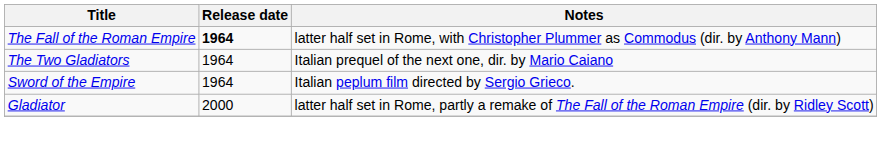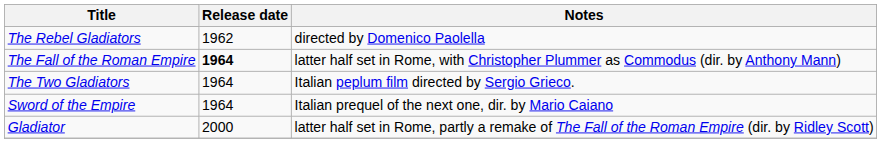 <table class="wikitable sortable">
 <tr>
 <th scope="col">Title</th>
 <th scope="col">Release date</th>
 <th scope="col" class="unsortable">Notes</th>
+</tr>
+<tr>
+<td><em><a href='#'>The Rebel Gladiators</a></em></td>
+<td>1962</td>
+<td>directed by <a href='#'>Domenico Paolella</a></td>
 </tr>
 <tr>
 <td><em><a href='#'>The Fall of the Roman Empire</a></em></td>
 <td><strong>1964</strong></td>
 <td>latter half set in Rome, with <a href='#'>Christopher Plummer</a> as <a href='#'>Commodus</a> (dir. by <a href='#'>Anthony Mann</a>)</td>
 </tr>
 <tr>
 <td><em><a href='#'>The Two Gladiators</a></em></td>
 <td>1964</td>
-<td>Italian prequel of the next one, dir. by <a href='#'>Mario Caiano</a></td>
+<td>Italian <a href='#'>peplum film</a> directed by <a href='#'>Sergio Grieco</a>.</td>
 </tr>
 <tr>
 <td><em><a href='#'>Sword of the Empire</a></em></td>
 <td>1964</td>
-<td>Italian <a href='#'>peplum film</a> directed by <a href='#'>Sergio Grieco</a>.</td>
+<td>Italian prequel of the next one, dir. by <a href='#'>Mario Caiano</a></td>
 </tr>
 <tr>
 <td><em><a href='#'>Gladiator</a></em></td>
 <td>2000</td>
 <td>latter half set in Rome, partly a remake of <em><a href='#'>The Fall of the Roman Empire</a></em> (dir. by <a href='#'>Ridley Scott</a>)</td>
 </tr>
 <tr>
 </tr>
 </table>
